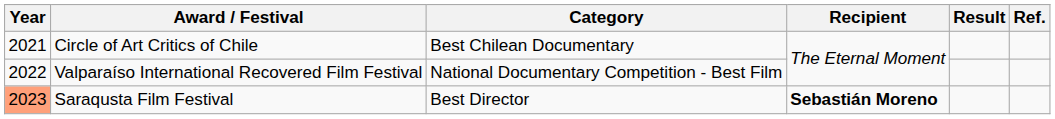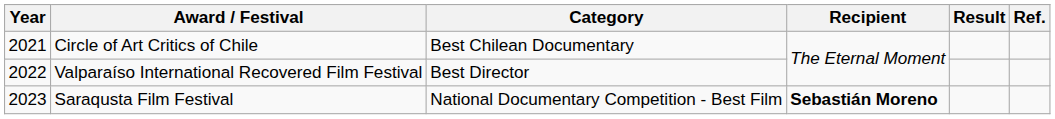 <table class="wikitable">
 <tr>
 <th>Year</th>
 <th>Award / Festival</th>
 <th>Category</th>
 <th>Recipient</th>
 <th>Result</th>
 <th>Ref.</th>
 </tr>
 <tr>
 <td>2021</td>
 <td>Circle of Art Critics of Chile</td>
 <td>Best Chilean Documentary</td>
 <td rowspan="2"><em>The Eternal Moment</em></td>
 <td></td>
 <td></td>
 </tr>
 <tr>
 <td>2022</td>
 <td>Valparaíso International Recovered Film Festival</td>
-<td>National Documentary Competition - Best Film</td>
+<td>Best Director</td>
 <td></td>
 <td></td>
 </tr>
 <tr>
-<td style="background: lightsalmon;">2023</td>
+<td>2023</td>
 <td>Saraqusta Film Festival</td>
-<td>Best Director</td>
+<td>National Documentary Competition - Best Film</td>
 <td><strong>Sebastián Moreno</strong></td>
 <td></td>
 <td></td>
 </tr>
 </table>
